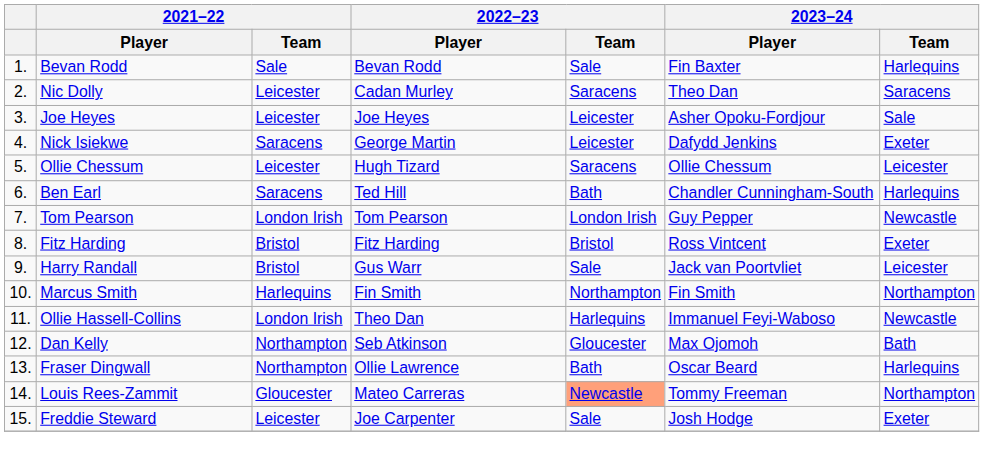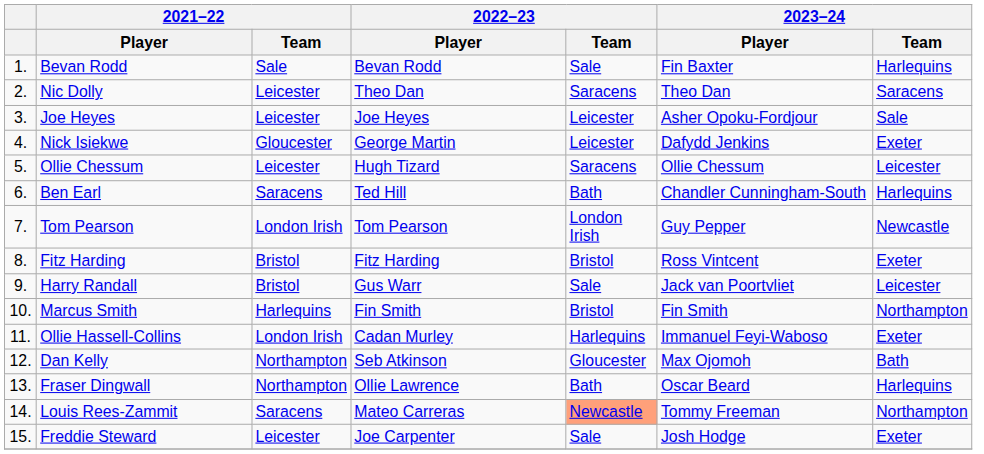 <table class="wikitable">
 <tr>
 <th colspan=1></th>
 <th colspan=2><a href='#'>2021–22</a></th>
 <th colspan=2><a href='#'>2022–23</a></th>
 <th colspan=2><a href='#'>2023–24</a></th>
 </tr>
 <tr>
 <th width=25></th>
 <th width=210>Player</th>
 <th width=85>Team</th>
 <th width=210>Player</th>
 <th width=85>Team</th>
 <th width=210>Player</th>
 <th width=85>Team</th>
 </tr>
 <tr>
 <td align=center>1.</td>
 <td> <a href='#'>Bevan Rodd</a></td>
 <td><a href='#'>Sale</a></td>
 <td> <a href='#'>Bevan Rodd</a></td>
 <td><a href='#'>Sale</a></td>
 <td> <a href='#'>Fin Baxter</a></td>
 <td><a href='#'>Harlequins</a></td>
 </tr>
 <tr>
 <td align=center>2.</td>
 <td> <a href='#'>Nic Dolly</a></td>
 <td><a href='#'>Leicester</a></td>
-<td> <a href='#'>Cadan Murley</a></td>
+<td> <a href='#'>Theo Dan</a></td>
 <td><a href='#'>Saracens</a></td>
 <td> <a href='#'>Theo Dan</a></td>
 <td><a href='#'>Saracens</a></td>
 </tr>
 <tr>
 <td align=center>3.</td>
 <td> <a href='#'>Joe Heyes</a></td>
 <td><a href='#'>Leicester</a></td>
 <td> <a href='#'>Joe Heyes</a></td>
 <td><a href='#'>Leicester</a></td>
 <td> <a href='#'>Asher Opoku-Fordjour</a></td>
 <td><a href='#'>Sale</a></td>
 </tr>
 <tr>
 <td align=center>4.</td>
 <td> <a href='#'>Nick Isiekwe</a></td>
-<td><a href='#'>Saracens</a></td>
+<td><a href='#'>Gloucester</a></td>
 <td> <a href='#'>George Martin</a></td>
 <td><a href='#'>Leicester</a></td>
 <td> <a href='#'>Dafydd Jenkins</a></td>
 <td><a href='#'>Exeter</a></td>
 </tr>
 <tr>
 <td align=center>5.</td>
 <td> <a href='#'>Ollie Chessum</a></td>
 <td><a href='#'>Leicester</a></td>
 <td> <a href='#'>Hugh Tizard</a></td>
 <td><a href='#'>Saracens</a></td>
 <td> <a href='#'>Ollie Chessum</a></td>
 <td><a href='#'>Leicester</a></td>
 </tr>
 <tr>
 <td align=center>6.</td>
 <td> <a href='#'>Ben Earl</a></td>
 <td><a href='#'>Saracens</a></td>
 <td> <a href='#'>Ted Hill</a></td>
 <td><a href='#'>Bath</a></td>
 <td> <a href='#'>Chandler Cunningham-South</a></td>
 <td><a href='#'>Harlequins</a></td>
 </tr>
 <tr>
 <td align=center>7.</td>
 <td> <a href='#'>Tom Pearson</a></td>
 <td><a href='#'>London Irish</a></td>
 <td> <a href='#'>Tom Pearson</a></td>
 <td><a href='#'>London Irish</a></td>
 <td> <a href='#'>Guy Pepper</a></td>
 <td><a href='#'>Newcastle</a></td>
 </tr>
 <tr>
 <td align=center>8.</td>
 <td> <a href='#'>Fitz Harding</a></td>
 <td><a href='#'>Bristol</a></td>
 <td> <a href='#'>Fitz Harding</a></td>
 <td><a href='#'>Bristol</a></td>
 <td> <a href='#'>Ross Vintcent</a></td>
 <td><a href='#'>Exeter</a></td>
 </tr>
 <tr>
 <td align=center>9.</td>
 <td> <a href='#'>Harry Randall</a></td>
 <td><a href='#'>Bristol</a></td>
 <td> <a href='#'>Gus Warr</a></td>
 <td><a href='#'>Sale</a></td>
 <td> <a href='#'>Jack van Poortvliet</a></td>
 <td><a href='#'>Leicester</a></td>
 </tr>
 <tr>
 <td align=center>10.</td>
 <td> <a href='#'>Marcus Smith</a></td>
 <td><a href='#'>Harlequins</a></td>
 <td> <a href='#'>Fin Smith</a></td>
-<td><a href='#'>Northampton</a></td>
+<td><a href='#'>Bristol</a></td>
 <td> <a href='#'>Fin Smith</a></td>
 <td><a href='#'>Northampton</a></td>
 </tr>
 <tr>
 <td align=center>11.</td>
 <td> <a href='#'>Ollie Hassell-Collins</a></td>
 <td><a href='#'>London Irish</a></td>
-<td> <a href='#'>Theo Dan</a></td>
+<td> <a href='#'>Cadan Murley</a></td>
 <td><a href='#'>Harlequins</a></td>
 <td> <a href='#'>Immanuel Feyi-Waboso</a></td>
-<td><a href='#'>Newcastle</a></td>
+<td><a href='#'>Exeter</a></td>
 </tr>
 <tr>
 <td align=center>12.</td>
 <td> <a href='#'>Dan Kelly</a></td>
 <td><a href='#'>Northampton</a></td>
 <td> <a href='#'>Seb Atkinson</a></td>
 <td><a href='#'>Gloucester</a></td>
 <td> <a href='#'>Max Ojomoh</a></td>
 <td><a href='#'>Bath</a></td>
 </tr>
 <tr>
 <td align=center>13.</td>
 <td> <a href='#'>Fraser Dingwall</a></td>
 <td><a href='#'>Northampton</a></td>
 <td> <a href='#'>Ollie Lawrence</a></td>
 <td><a href='#'>Bath</a></td>
 <td> <a href='#'>Oscar Beard</a></td>
 <td><a href='#'>Harlequins</a></td>
 </tr>
 <tr>
 <td align=center>14.</td>
 <td> <a href='#'>Louis Rees-Zammit</a></td>
-<td><a href='#'>Gloucester</a></td>
+<td><a href='#'>Saracens</a></td>
 <td> <a href='#'>Mateo Carreras</a></td>
 <td style="background: lightsalmon;"><a href='#'>Newcastle</a></td>
 <td> <a href='#'>Tommy Freeman</a></td>
 <td><a href='#'>Northampton</a></td>
 </tr>
 <tr>
 <td align=center>15.</td>
 <td> <a href='#'>Freddie Steward</a></td>
 <td><a href='#'>Leicester</a></td>
 <td> <a href='#'>Joe Carpenter</a></td>
 <td><a href='#'>Sale</a></td>
 <td> <a href='#'>Josh Hodge</a></td>
 <td><a href='#'>Exeter</a></td>
 </tr>
 <tr>
 </tr>
 </table>
